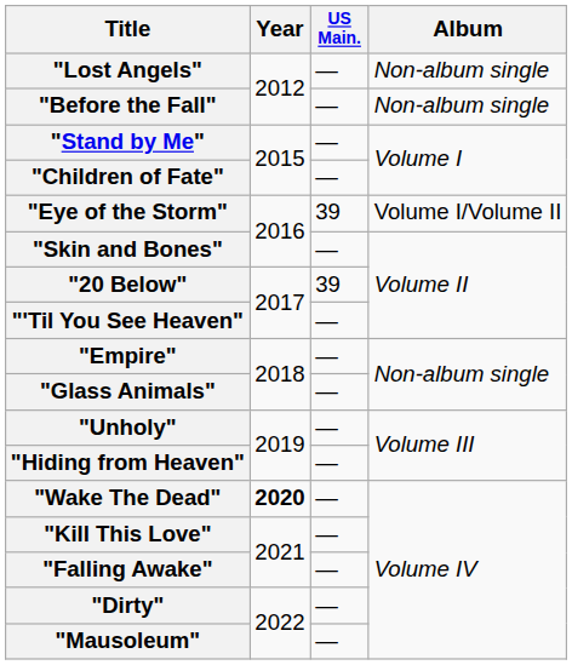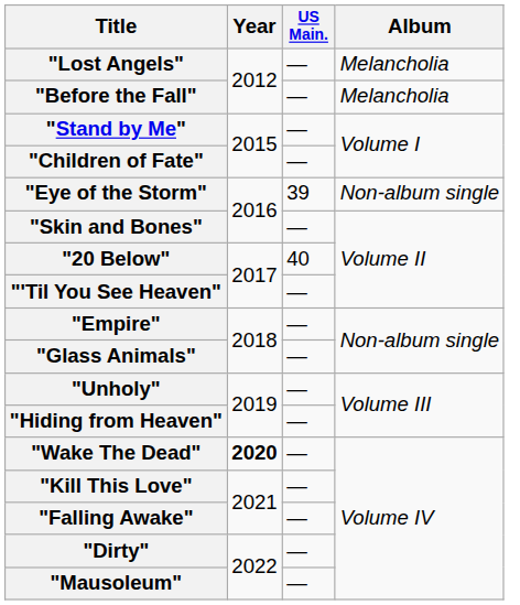 <table class="wikitable plainrowheaders">
 <tr>
 <th>Title</th>
 <th>Year</th>
 <th style="width:3em;font-size:75%"><a href='#'>US<br>Main.</a></th>
 <th>Album</th>
 </tr>
 <tr>
 <th scope="row">"Lost Angels"</th>
 <td rowspan="2">2012</td>
 <td>—</td>
-<td rowspan="1"><em>Non-album single</em></td>
+<td rowspan="1"><em>Melancholia</em></td>
 </tr>
 <tr>
 <th scope="row">"Before the Fall"</th>
 <td>—</td>
-<td rowspan="1"><em>Non-album single</em></td>
+<td rowspan="1"><em>Melancholia</em></td>
 </tr>
 <tr>
 <th scope="row">"<a href='#'>Stand by Me</a>"</th>
 <td rowspan="2">2015</td>
 <td>—</td>
 <td rowspan="2"><em>Volume I</em></td>
 </tr>
 <tr>
 <th scope="row">"Children of Fate"</th>
 <td>—</td>
 </tr>
 <tr>
 <th scope="row">"Eye of the Storm"</th>
 <td rowspan="2">2016</td>
 <td>39</td>
-<td rowspan="1">Volume I/Volume II</td>
+<td rowspan="1"><em>Non-album single</em></td>
 </tr>
 <tr>
 <th scope="row">"Skin and Bones"</th>
 <td>—</td>
 <td rowspan="3"><em>Volume II</em></td>
 </tr>
 <tr>
 <th scope="row">"20 Below"</th>
 <td rowspan="2">2017</td>
-<td>39</td>
+<td>40</td>
 </tr>
 <tr>
 <th scope="row">"'Til You See Heaven"</th>
 <td>—</td>
 </tr>
 <tr>
 <th scope="row">"Empire"</th>
 <td rowspan="2">2018</td>
 <td>—</td>
 <td rowspan="2"><em>Non-album single</em></td>
 </tr>
 <tr>
 <th scope="row">"Glass Animals"</th>
 <td>—</td>
 </tr>
 <tr>
 <th scope="row">"Unholy"</th>
 <td rowspan="2">2019</td>
 <td>—</td>
 <td rowspan="2"><em>Volume III</em></td>
 </tr>
 <tr>
 <th scope="row">"Hiding from Heaven"</th>
 <td>—</td>
 </tr>
 <tr>
 <th scope="row">"Wake The Dead"</th>
 <td rowspan="1"><strong>2020</strong></td>
 <td>—</td>
 <td rowspan="5"><em>Volume IV</em></td>
 </tr>
 <tr>
 <th scope="row">"Kill This Love"</th>
 <td rowspan="2">2021</td>
 <td>—</td>
 </tr>
 <tr>
 <th scope="row">"Falling Awake"</th>
 <td>—</td>
 </tr>
 <tr>
 <th scope="row">"Dirty"</th>
 <td rowspan="2">2022</td>
 <td>—</td>
 </tr>
 <tr>
 <th scope="row">"Mausoleum"</th>
 <td>—</td>
 </tr>
 </table>
